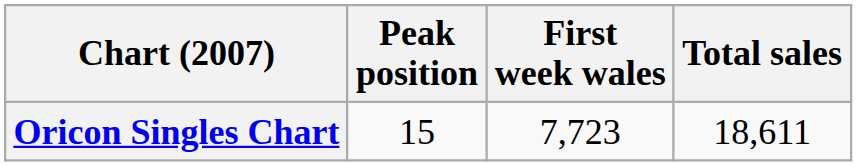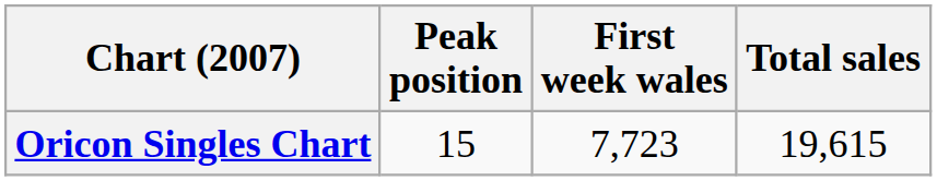 <table class="wikitable plainrowheaders">
 <tr>
 <th>Chart (2007)</th>
 <th>Peak<br>position</th>
 <th>First<br>week wales</th>
 <th>Total sales</th>
 </tr>
 <tr>
 <th scope="row"><a href='#'>Oricon Singles Chart</a></th>
 <td align="center">15</td>
 <td align="center">7,723</td>
-<td align="center">18,611</td>
+<td align="center">19,615</td>
 </tr>
 </table>
